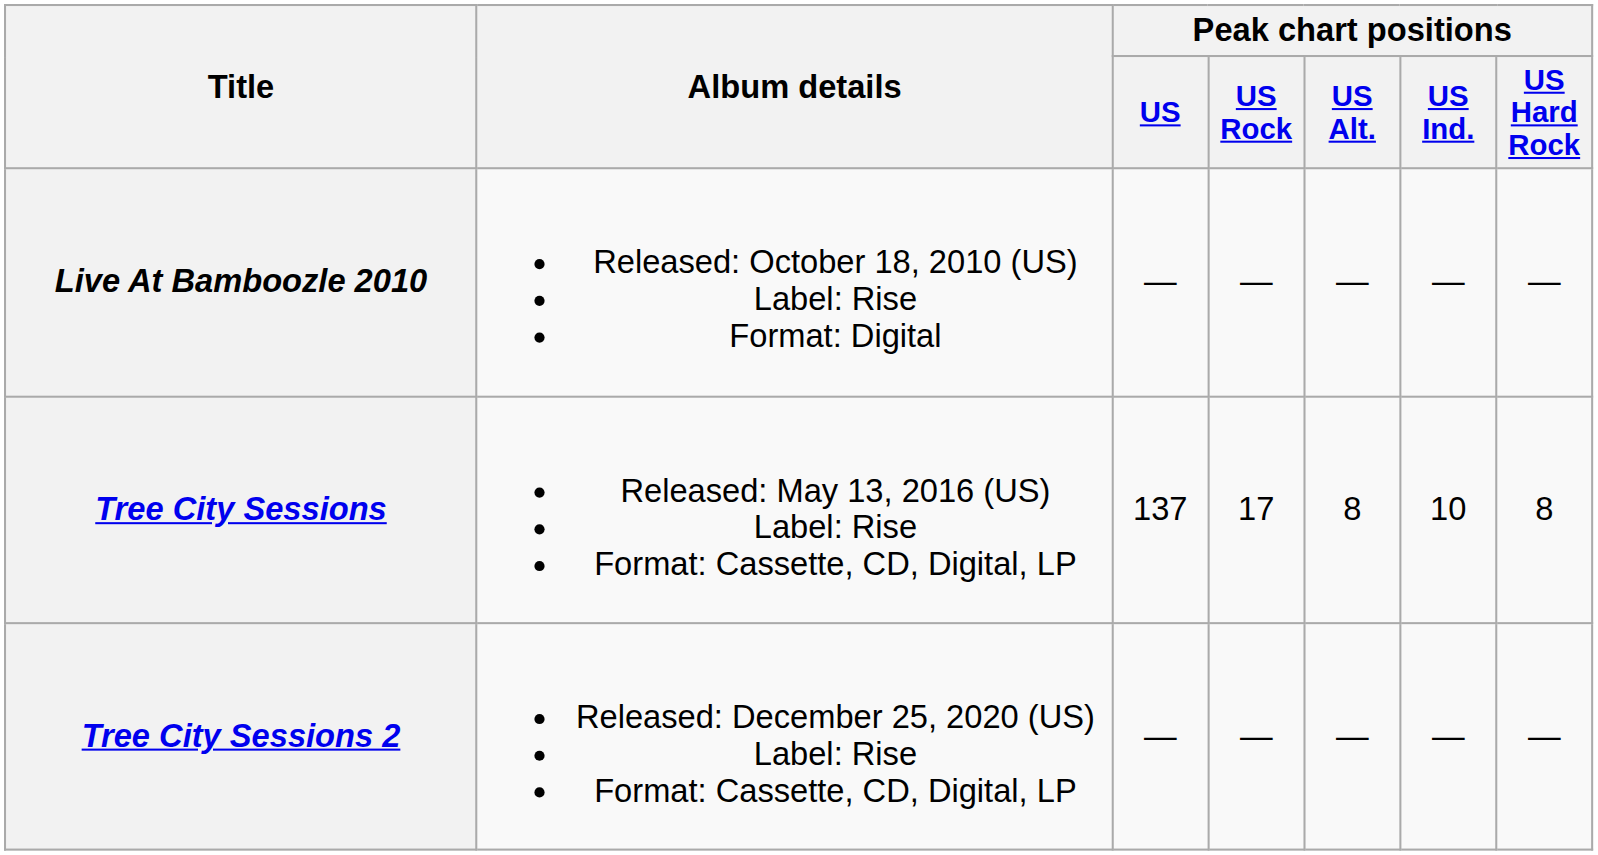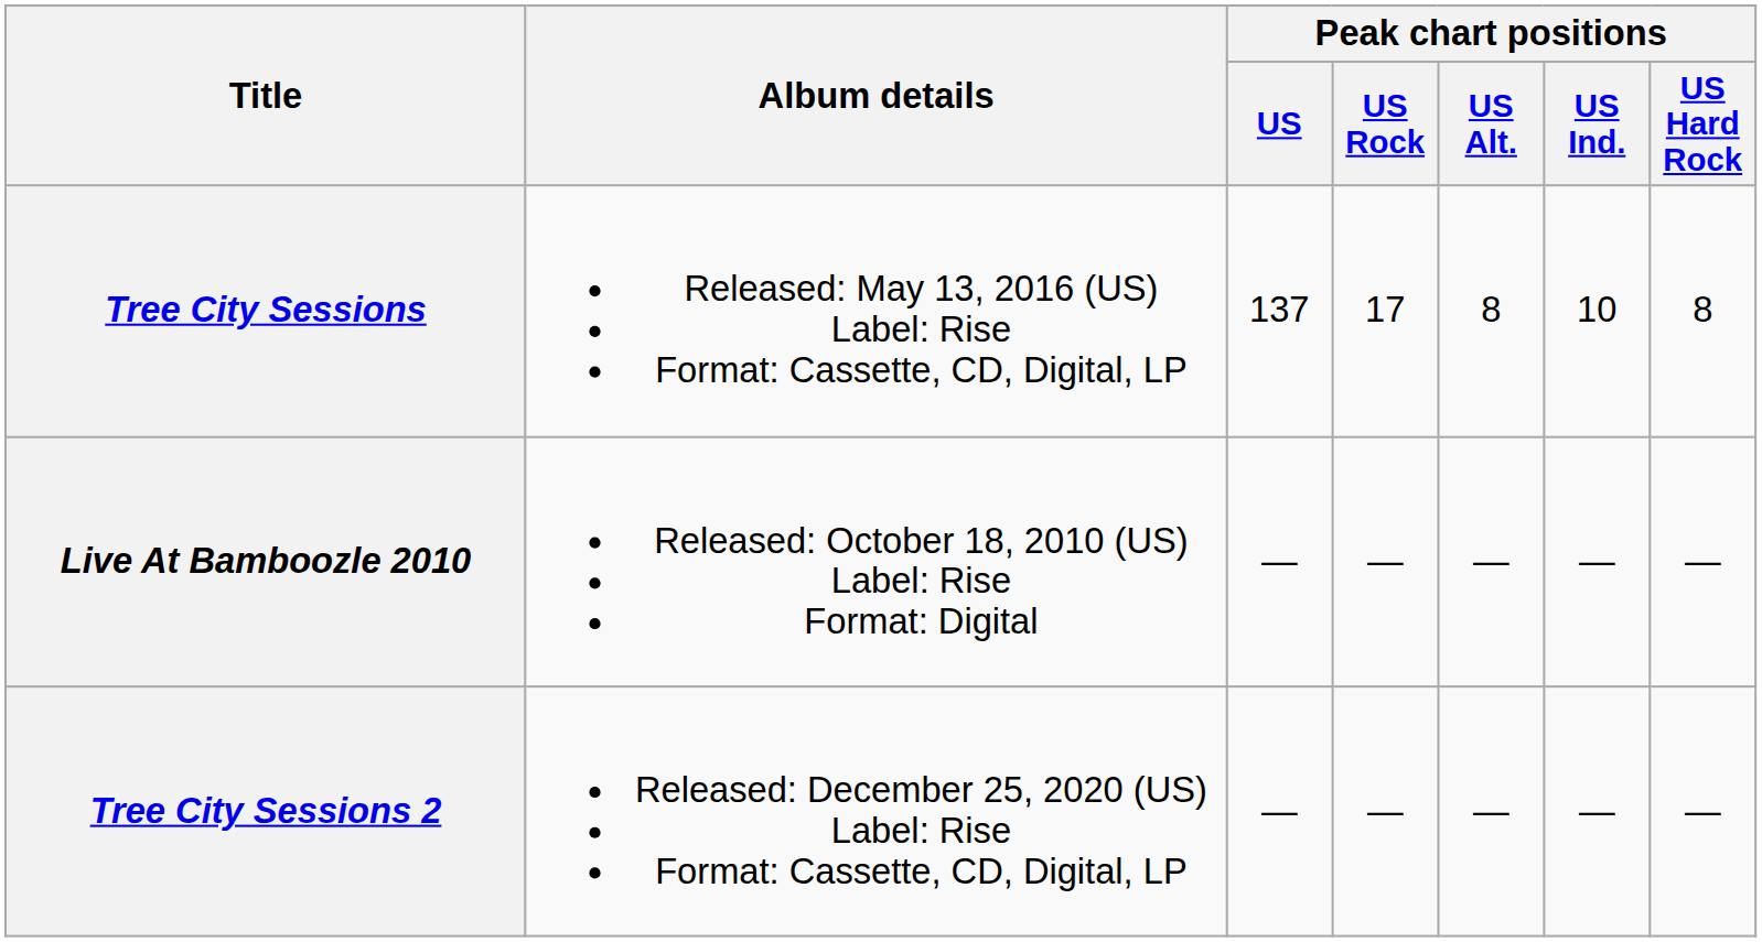 <table class="wikitable plainrowheaders" style="text-align:center;">
 <tr>
 <th scope="col" rowspan="2" style="width:14em;">Title</th>
 <th scope="col" rowspan="2" style="width:19em;">Album details</th>
 <th scope="col" colspan="5">Peak chart positions</th>
 </tr>
 <tr>
 <th scope="col" style="width:2.8em; font-size:90%;"><a href='#'>US</a><br></th>
 <th scope="col" style="width:2.8em;font-size:90%;"><a href='#'>US<br>Rock</a><br></th>
 <th scope="col" style="width:2.8em;font-size:90%;"><a href='#'>US<br> Alt.</a><br></th>
 <th scope="col" style="width:2.8em;font-size:90%;"><a href='#'>US<br> Ind.</a><br></th>
 <th scope="col" style="width:2.8em;font-size:90%;"><a href='#'>US<br> Hard Rock</a><br></th>
 </tr>
 <tr>
+<th scope="row"><em><a href='#'>Tree City Sessions</a></em></th>
+<td><br><ul><li>Released: May 13, 2016 <span>(US)</span></li><li>Label: Rise</li><li>Format: Cassette, CD, Digital, LP</li></ul></td>
+<td>137</td>
+<td>17</td>
+<td>8</td>
+<td>10</td>
+<td>8</td>
+</tr>
+<tr>
 <th scope="row"><em>Live At Bamboozle 2010</em></th>
 <td><br><ul><li>Released: October 18, 2010 <span>(US)</span></li><li>Label: Rise</li><li>Format: Digital</li></ul></td>
 <td>—</td>
 <td>—</td>
 <td>—</td>
 <td>—</td>
 <td>—</td>
-</tr>
-<tr>
-<th scope="row"><em><a href='#'>Tree City Sessions</a></em></th>
-<td><br><ul><li>Released: May 13, 2016 <span>(US)</span></li><li>Label: Rise</li><li>Format: Cassette, CD, Digital, LP</li></ul></td>
-<td>137</td>
-<td>17</td>
-<td>8</td>
-<td>10</td>
-<td>8</td>
 </tr>
 <tr>
 <th scope="row"><em><a href='#'>Tree City Sessions 2</a></em></th>
 <td><br><ul><li>Released: December 25, 2020 <span>(US)</span></li><li>Label: Rise</li><li>Format: Cassette, CD, Digital, LP</li></ul></td>
 <td>—</td>
 <td>—</td>
 <td>—</td>
 <td>—</td>
 <td>—</td>
 </tr>
 </table>
